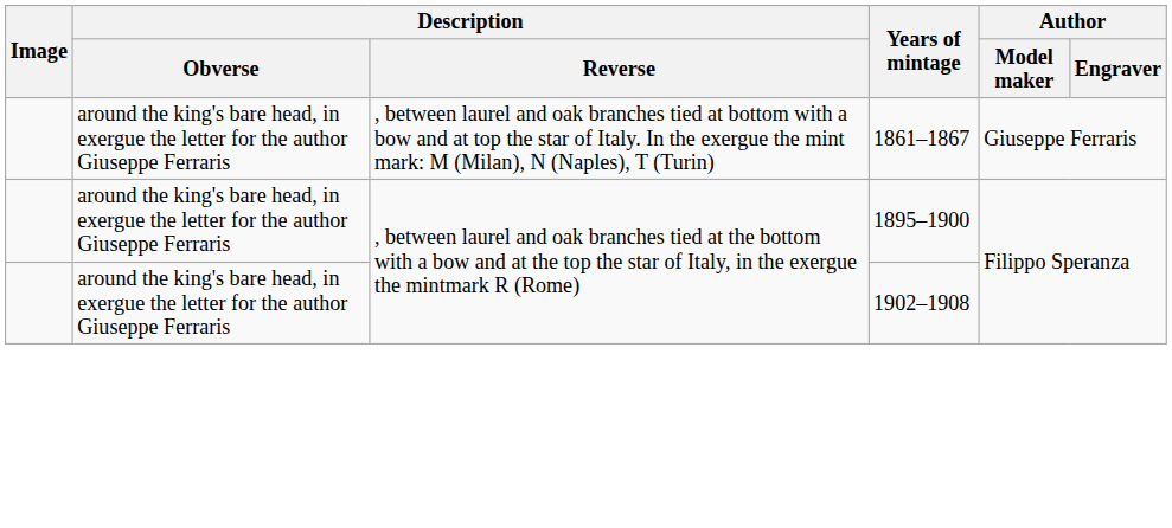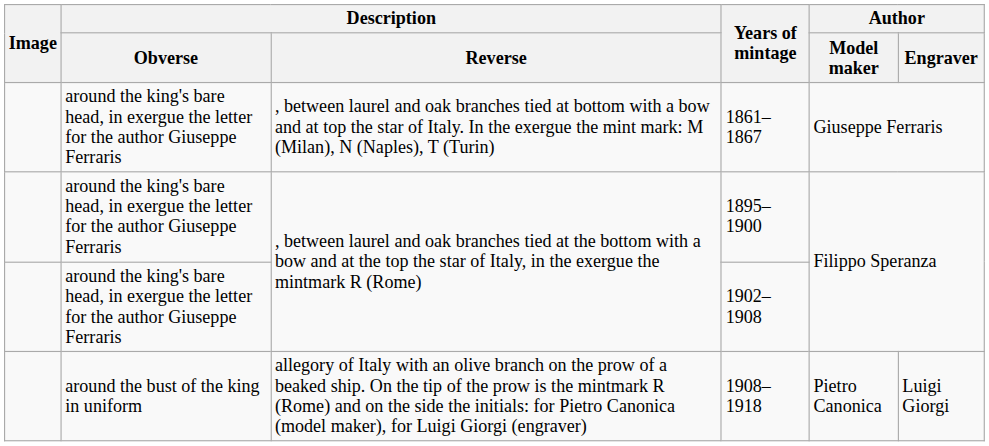 <table class="wikitable">
 <tr>
 <th rowspan="2">Image</th>
 <th colspan="2">Description</th>
 <th rowspan="2">Years of mintage</th>
 <th colspan="2">Author</th>
 </tr>
 <tr>
 <th>Obverse</th>
 <th>Reverse</th>
 <th>Model maker</th>
 <th>Engraver</th>
 </tr>
 <tr>
 <td></td>
 <td> around the king's bare head, in exergue the letter  for the author Giuseppe Ferraris</td>
 <td>, between laurel and oak branches tied at bottom with a bow and at top the star of Italy. In the exergue the mint mark: M (Milan), N (Naples), T (Turin)</td>
 <td>1861–1867</td>
 <td colspan="2">Giuseppe Ferraris</td>
 </tr>
 <tr>
 <td></td>
 <td> around the king's bare head, in exergue the letter  for the author Giuseppe Ferraris</td>
 <td rowspan="2">, between laurel and oak branches tied at the bottom with a bow and at the top the star of Italy, in the exergue the mintmark R (Rome)</td>
 <td>1895–1900</td>
 <td colspan="2" rowspan="2">Filippo Speranza</td>
 </tr>
 <tr>
 <td></td>
 <td> around the king's bare head, in exergue the letter  for the author Giuseppe Ferraris</td>
 <td>1902–1908</td>
 </tr>
+<tr>
+<td></td>
+<td> around the bust of the king in uniform</td>
+<td> allegory of Italy with an olive branch on the prow of a beaked ship. On the tip of the prow is the mintmark R (Rome) and on the side the initials:  for Pietro Canonica (model maker),  for Luigi Giorgi (engraver)</td>
+<td>1908–1918</td>
+<td>Pietro Canonica</td>
+<td>Luigi Giorgi</td>
+</tr>
 </table>
